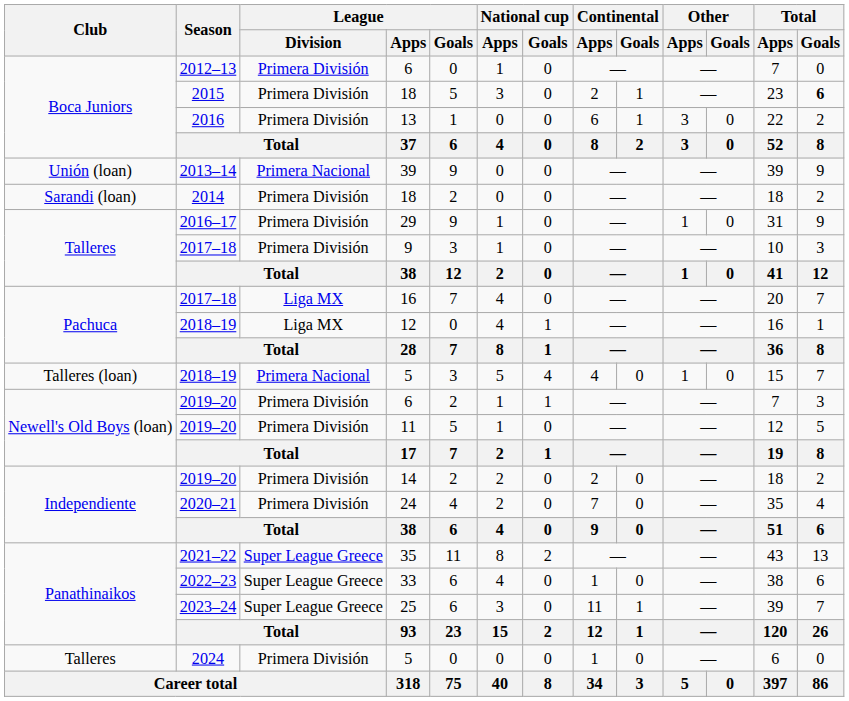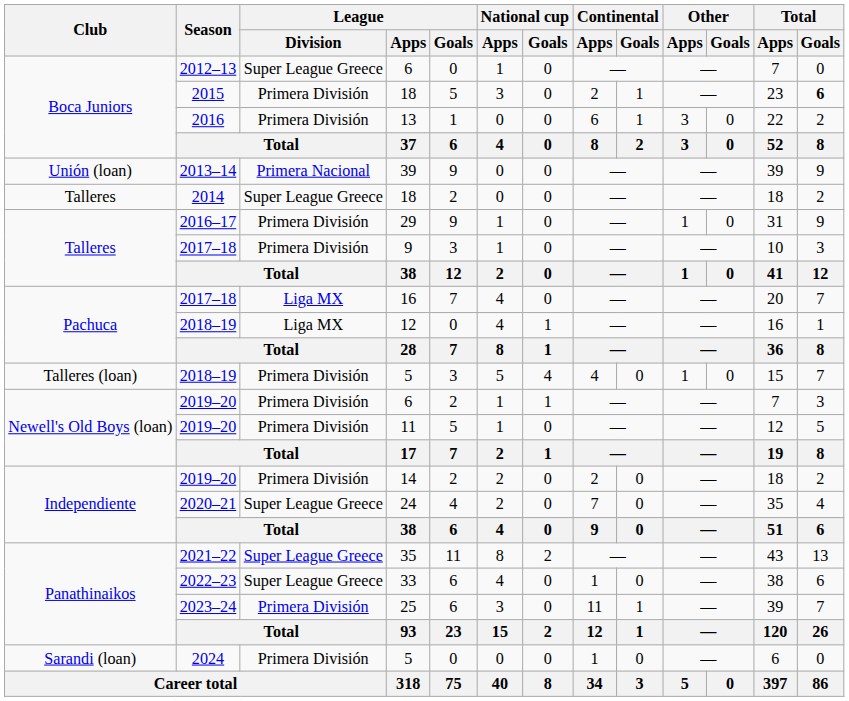 <table class="wikitable" style="text-align:center">
 <tr>
 <th rowspan=2>Club</th>
 <th rowspan=2>Season</th>
 <th colspan=3>League</th>
 <th colspan=2>National cup</th>
 <th colspan=2>Continental</th>
 <th colspan=2>Other</th>
 <th colspan=2>Total</th>
 </tr>
 <tr>
 <th>Division</th>
 <th>Apps</th>
 <th>Goals</th>
 <th>Apps</th>
 <th>Goals</th>
 <th>Apps</th>
 <th>Goals</th>
 <th>Apps</th>
 <th>Goals</th>
 <th>Apps</th>
 <th>Goals</th>
 </tr>
 <tr>
 <td rowspan=4><a href='#'>Boca Juniors</a></td>
 <td><a href='#'>2012–13</a></td>
-<td><a href='#'>Primera División</a></td>
+<td>Super League Greece</td>
 <td>6</td>
 <td>0</td>
 <td>1</td>
 <td>0</td>
 <td colspan="2">—</td>
 <td colspan="2">—</td>
 <td>7</td>
 <td>0</td>
 </tr>
 <tr>
 <td><a href='#'>2015</a></td>
 <td>Primera División</td>
 <td>18</td>
 <td>5</td>
 <td>3</td>
 <td>0</td>
 <td>2</td>
 <td>1</td>
 <td colspan="2">—</td>
 <td>23</td>
 <td><strong>6</strong></td>
 </tr>
 <tr>
 <td><a href='#'>2016</a></td>
 <td>Primera División</td>
 <td>13</td>
 <td>1</td>
 <td>0</td>
 <td>0</td>
 <td>6</td>
 <td>1</td>
 <td>3</td>
 <td>0</td>
 <td>22</td>
 <td>2</td>
 </tr>
 <tr>
 <th colspan="2">Total</th>
 <th>37</th>
 <th>6</th>
 <th>4</th>
 <th>0</th>
 <th>8</th>
 <th>2</th>
 <th>3</th>
 <th>0</th>
 <th>52</th>
 <th>8</th>
 </tr>
 <tr>
 <td><a href='#'>Unión</a> (loan)</td>
 <td><a href='#'>2013–14</a></td>
 <td><a href='#'>Primera Nacional</a></td>
 <td>39</td>
 <td>9</td>
 <td>0</td>
 <td>0</td>
 <td colspan="2">—</td>
 <td colspan="2">—</td>
 <td>39</td>
 <td>9</td>
 </tr>
 <tr>
-<td><a href='#'>Sarandi</a> (loan)</td>
+<td>Talleres</td>
 <td><a href='#'>2014</a></td>
-<td>Primera División</td>
+<td>Super League Greece</td>
 <td>18</td>
 <td>2</td>
 <td>0</td>
 <td>0</td>
 <td colspan="2">—</td>
 <td colspan="2">—</td>
 <td>18</td>
 <td>2</td>
 </tr>
 <tr>
 <td rowspan="3"><a href='#'>Talleres</a></td>
 <td><a href='#'>2016–17</a></td>
 <td>Primera División</td>
 <td>29</td>
 <td>9</td>
 <td>1</td>
 <td>0</td>
 <td colspan="2">—</td>
 <td>1</td>
 <td>0</td>
 <td>31</td>
 <td>9</td>
 </tr>
 <tr>
 <td><a href='#'>2017–18</a></td>
 <td>Primera División</td>
 <td>9</td>
 <td>3</td>
 <td>1</td>
 <td>0</td>
 <td colspan="2">—</td>
 <td colspan="2">—</td>
 <td>10</td>
 <td>3</td>
 </tr>
 <tr>
 <th colspan="2">Total</th>
 <th>38</th>
 <th>12</th>
 <th>2</th>
 <th>0</th>
 <th colspan="2">—</th>
 <th>1</th>
 <th>0</th>
 <th>41</th>
 <th>12</th>
 </tr>
 <tr>
 <td rowspan="3"><a href='#'>Pachuca</a></td>
 <td><a href='#'>2017–18</a></td>
 <td><a href='#'>Liga MX</a></td>
 <td>16</td>
 <td>7</td>
 <td>4</td>
 <td>0</td>
 <td colspan="2">—</td>
 <td colspan="2">—</td>
 <td>20</td>
 <td>7</td>
 </tr>
 <tr>
 <td><a href='#'>2018–19</a></td>
 <td>Liga MX</td>
 <td>12</td>
 <td>0</td>
 <td>4</td>
 <td>1</td>
 <td colspan="2">—</td>
 <td colspan="2">—</td>
 <td>16</td>
 <td>1</td>
 </tr>
 <tr>
 <th colspan="2">Total</th>
 <th>28</th>
 <th>7</th>
 <th>8</th>
 <th>1</th>
 <th colspan="2">—</th>
 <th colspan="2">—</th>
 <th>36</th>
 <th>8</th>
 </tr>
 <tr>
 <td>Talleres  (loan)</td>
 <td><a href='#'>2018–19</a></td>
-<td><a href='#'>Primera Nacional</a></td>
+<td>Primera División</td>
 <td>5</td>
 <td>3</td>
 <td>5</td>
 <td>4</td>
 <td>4</td>
 <td>0</td>
 <td>1</td>
 <td>0</td>
 <td>15</td>
 <td>7</td>
 </tr>
 <tr>
 <td rowspan="3"><a href='#'>Newell's Old Boys</a> (loan)</td>
 <td><a href='#'>2019–20</a></td>
 <td>Primera División</td>
 <td>6</td>
 <td>2</td>
 <td>1</td>
 <td>1</td>
 <td colspan="2">—</td>
 <td colspan="2">—</td>
 <td>7</td>
 <td>3</td>
 </tr>
 <tr>
 <td><a href='#'>2019–20</a></td>
 <td>Primera División</td>
 <td>11</td>
 <td>5</td>
 <td>1</td>
 <td>0</td>
 <td colspan="2">—</td>
 <td colspan="2">—</td>
 <td>12</td>
 <td>5</td>
 </tr>
 <tr>
 <th colspan="2">Total</th>
 <th>17</th>
 <th>7</th>
 <th>2</th>
 <th>1</th>
 <th colspan="2">—</th>
 <th colspan="2">—</th>
 <th>19</th>
 <th>8</th>
 </tr>
 <tr>
 <td rowspan="3"><a href='#'>Independiente</a></td>
 <td><a href='#'>2019–20</a></td>
 <td>Primera División</td>
 <td>14</td>
 <td>2</td>
 <td>2</td>
 <td>0</td>
 <td>2</td>
 <td>0</td>
 <td colspan="2">—</td>
 <td>18</td>
 <td>2</td>
 </tr>
 <tr>
 <td><a href='#'>2020–21</a></td>
-<td>Primera División</td>
+<td>Super League Greece</td>
 <td>24</td>
 <td>4</td>
 <td>2</td>
 <td>0</td>
 <td>7</td>
 <td>0</td>
 <td colspan="2">—</td>
 <td>35</td>
 <td>4</td>
 </tr>
 <tr>
 <th colspan="2">Total</th>
 <th>38</th>
 <th>6</th>
 <th>4</th>
 <th>0</th>
 <th>9</th>
 <th>0</th>
 <th colspan="2">—</th>
 <th>51</th>
 <th>6</th>
 </tr>
 <tr>
 <td rowspan="4"><a href='#'>Panathinaikos</a></td>
 <td><a href='#'>2021–22</a></td>
 <td><a href='#'>Super League Greece</a></td>
 <td>35</td>
 <td>11</td>
 <td>8</td>
 <td>2</td>
 <td colspan ="2">—</td>
 <td colspan="2">—</td>
 <td>43</td>
 <td>13</td>
 </tr>
 <tr>
 <td><a href='#'>2022–23</a></td>
 <td>Super League Greece</td>
 <td>33</td>
 <td>6</td>
 <td>4</td>
 <td>0</td>
 <td>1</td>
 <td>0</td>
 <td colspan="2">—</td>
 <td>38</td>
 <td>6</td>
 </tr>
 <tr>
 <td><a href='#'>2023–24</a></td>
-<td>Super League Greece</td>
+<td><a href='#'>Primera División</a></td>
 <td>25</td>
 <td>6</td>
 <td>3</td>
 <td>0</td>
 <td>11</td>
 <td>1</td>
 <td colspan="2">—</td>
 <td>39</td>
 <td>7</td>
 </tr>
 <tr>
 <th colspan="2">Total</th>
 <th>93</th>
 <th>23</th>
 <th>15</th>
 <th>2</th>
 <th>12</th>
 <th>1</th>
 <th colspan="2">—</th>
 <th>120</th>
 <th>26</th>
 </tr>
 <tr>
-<td>Talleres</td>
+<td><a href='#'>Sarandi</a> (loan)</td>
 <td><a href='#'>2024</a></td>
 <td>Primera División</td>
 <td>5</td>
 <td>0</td>
 <td>0</td>
 <td>0</td>
 <td>1</td>
 <td>0</td>
 <td colspan="2">—</td>
 <td>6</td>
 <td>0</td>
 </tr>
 <tr>
 <th colspan="3">Career total</th>
 <th>318</th>
 <th>75</th>
 <th>40</th>
 <th>8</th>
 <th>34</th>
 <th>3</th>
 <th>5</th>
 <th>0</th>
 <th>397</th>
 <th>86</th>
 </tr>
 </table>
